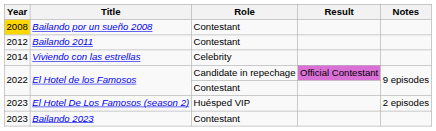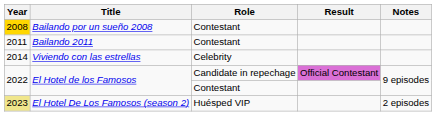 <table class="wikitable";>
 <tr>
 <th>Year</th>
 <th>Title</th>
 <th>Role</th>
 <th>Result</th>
 <th>Notes</th>
 </tr>
 <tr>
 <td style="background: gold;">2008</td>
 <td><em><a href='#'>Bailando por un sueño 2008</a></em></td>
 <td>Contestant</td>
 <td></td>
 <td></td>
 </tr>
 <tr>
-<td>2012</td>
+<td>2011</td>
 <td><em><a href='#'>Bailando 2011</a></em></td>
 <td>Contestant</td>
 <td></td>
 <td></td>
 </tr>
 <tr>
 <td>2014</td>
 <td><em><a href='#'>Viviendo con las estrellas</a></em></td>
 <td>Celebrity</td>
 <td></td>
 <td></td>
 </tr>
 <tr>
 <td rowspan="2">2022</td>
 <td rowspan="2"><em><a href='#'>El Hotel de los Famosos</a></em></td>
 <td>Candidate in repechage</td>
 <td style="background:orchid">Official Contestant</td>
 <td rowspan="2">9 episodes</td>
 </tr>
 <tr>
 <td>Contestant</td>
 <td></td>
 </tr>
 <tr>
-<td>2023</td>
+<td style="background: khaki;">2023</td>
 <td><em><a href='#'>El Hotel De Los Famosos (season 2)</a></em></td>
 <td>Huésped VIP</td>
 <td></td>
 <td>2 episodes</td>
 </tr>
-<tr>
-<td>2023</td>
-<td><em><a href='#'>Bailando 2023</a></em></td>
-<td>Contestant</td>
-<td></td>
-<td></td>
-</tr>
 </table>
